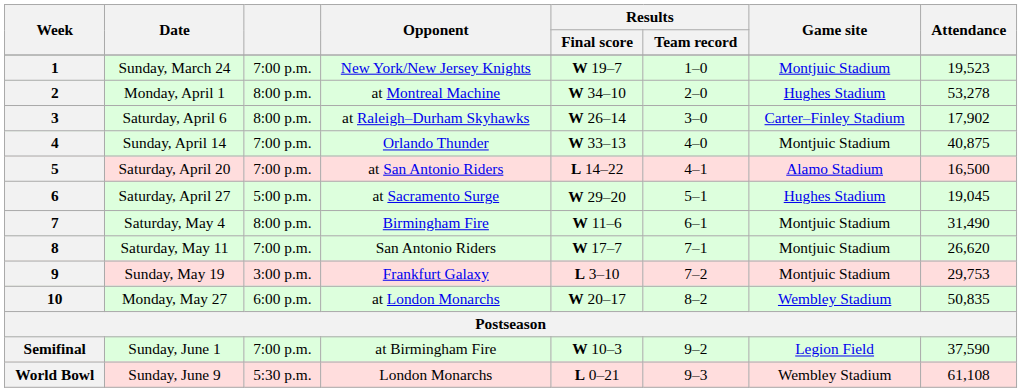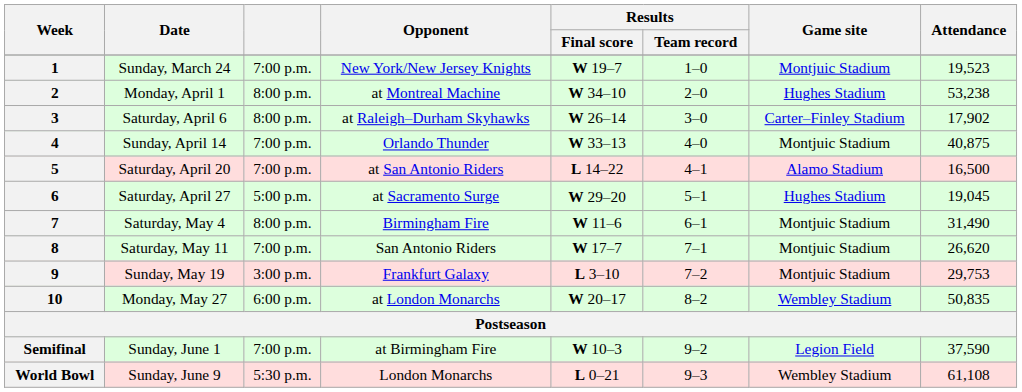 <table class="wikitable" style="font-size:95%; text-align:center; width:66em">
 <tr>
 <th rowspan="2">Week</th>
 <th rowspan="2">Date</th>
 <th rowspan="2"></th>
 <th rowspan="2">Opponent</th>
 <th colspan="2">Results</th>
 <th rowspan="2">Game site</th>
 <th rowspan="2">Attendance</th>
 </tr>
 <tr>
 <th>Final score</th>
 <th>Team record</th>
 </tr>
 <tr>
 </tr>
 <tr bgcolor="#DDFFDD">
 <th>1</th>
 <td>Sunday, March 24</td>
 <td>7:00 p.m.</td>
 <td><a href='#'>New York/New Jersey Knights</a></td>
 <td><strong>W</strong> 19–7</td>
 <td>1–0</td>
 <td><a href='#'>Montjuic Stadium</a></td>
 <td>19,523</td>
 </tr>
 <tr bgcolor="#DDFFDD">
 <th>2</th>
 <td>Monday, April 1</td>
 <td>8:00 p.m.</td>
 <td>at <a href='#'>Montreal Machine</a></td>
 <td><strong>W</strong> 34–10</td>
 <td>2–0</td>
 <td><a href='#'>Hughes Stadium</a></td>
-<td>53,278</td>
+<td>53,238</td>
 </tr>
 <tr bgcolor="#DDFFDD">
 <th>3</th>
 <td>Saturday, April 6</td>
 <td>8:00 p.m.</td>
 <td>at <a href='#'>Raleigh–Durham Skyhawks</a></td>
 <td><strong>W</strong> 26–14</td>
 <td>3–0</td>
 <td><a href='#'>Carter–Finley Stadium</a></td>
 <td>17,902</td>
 </tr>
 <tr bgcolor="#DDFFDD">
 <th>4</th>
 <td>Sunday, April 14</td>
 <td>7:00 p.m.</td>
 <td><a href='#'>Orlando Thunder</a></td>
 <td><strong>W</strong> 33–13</td>
 <td>4–0</td>
 <td>Montjuic Stadium</td>
 <td>40,875</td>
 </tr>
 <tr bgcolor="#FFDDDD">
 <th>5</th>
 <td>Saturday, April 20</td>
 <td>7:00 p.m.</td>
 <td>at <a href='#'>San Antonio Riders</a></td>
 <td><strong>L</strong> 14–22</td>
 <td>4–1</td>
 <td><a href='#'>Alamo Stadium</a></td>
 <td>16,500</td>
 </tr>
 <tr bgcolor="#DDFFDD">
 <th>6</th>
 <td>Saturday, April 27</td>
 <td>5:00 p.m.</td>
 <td>at <a href='#'>Sacramento Surge</a></td>
 <td><strong>W</strong> 29–20 <sup></sup></td>
 <td>5–1</td>
 <td><a href='#'>Hughes Stadium</a></td>
 <td>19,045</td>
 </tr>
 <tr bgcolor="#DDFFDD">
 <th>7</th>
 <td>Saturday, May 4</td>
 <td>8:00 p.m.</td>
 <td><a href='#'>Birmingham Fire</a></td>
 <td><strong>W</strong> 11–6</td>
 <td>6–1</td>
 <td>Montjuic Stadium</td>
 <td>31,490</td>
 </tr>
 <tr bgcolor="#DDFFDD">
 <th>8</th>
 <td>Saturday, May 11</td>
 <td>7:00 p.m.</td>
 <td>San Antonio Riders</td>
 <td><strong>W</strong> 17–7</td>
 <td>7–1</td>
 <td>Montjuic Stadium</td>
 <td>26,620</td>
 </tr>
 <tr bgcolor="#FFDDDD">
 <th>9</th>
 <td>Sunday, May 19</td>
 <td>3:00 p.m.</td>
 <td><a href='#'>Frankfurt Galaxy</a></td>
 <td><strong>L</strong> 3–10</td>
 <td>7–2</td>
 <td>Montjuic Stadium</td>
 <td>29,753</td>
 </tr>
 <tr bgcolor="#DDFFDD">
 <th>10</th>
 <td>Monday, May 27</td>
 <td>6:00 p.m.</td>
 <td>at <a href='#'>London Monarchs</a></td>
 <td><strong>W</strong> 20–17</td>
 <td>8–2</td>
 <td><a href='#'>Wembley Stadium</a></td>
 <td>50,835</td>
 </tr>
 <tr>
 <th colspan=8>Postseason</th>
 </tr>
 <tr bgcolor="#DDFFDD">
 <th>Semifinal</th>
 <td>Sunday, June 1</td>
 <td>7:00 p.m.</td>
 <td>at Birmingham Fire</td>
 <td><strong>W</strong> 10–3</td>
 <td>9–2</td>
 <td><a href='#'>Legion Field</a></td>
 <td>37,590</td>
 </tr>
 <tr bgcolor="#FFDDDD">
 <th>World Bowl</th>
 <td>Sunday, June 9</td>
 <td>5:30 p.m.</td>
 <td>London Monarchs</td>
 <td><strong>L</strong> 0–21</td>
 <td>9–3</td>
 <td>Wembley Stadium</td>
 <td>61,108</td>
 </tr>
 </table>
